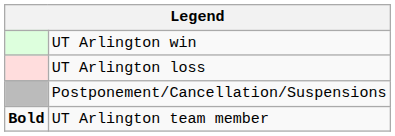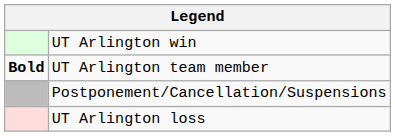 <table class="wikitable" style="font-size:90%">
 <tr>
 <th colspan="2">Legend</th>
 </tr>
 <tr>
 <td bgcolor="#ddffdd"> </td>
 <td>UT Arlington win</td>
 </tr>
 <tr>
-<td bgcolor="#ffdddd"> </td>
-<td>UT Arlington loss</td>
+<td><strong>Bold</strong></td>
+<td>UT Arlington team member</td>
 </tr>
 <tr>
 <td bgcolor="#bbbbbb"> </td>
 <td>Postponement/Cancellation/Suspensions</td>
 </tr>
 <tr>
-<td><strong>Bold</strong></td>
-<td>UT Arlington team member</td>
+<td bgcolor="#ffdddd"> </td>
+<td>UT Arlington loss</td>
 </tr>
 </table>
